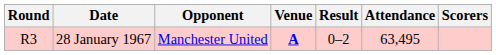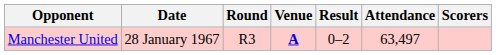 <table class="wikitable" style="font-size:100%; text-align:center">
 <tr>
+<th>Opponent</th>
+<th>Date</th>
 <th>Round</th>
-<th>Date</th>
-<th>Opponent</th>
 <th>Venue</th>
 <th>Result</th>
 <th>Attendance</th>
 <th>Scorers</th>
 </tr>
 <tr style="background-color: #FFCCCC;">
+<td><a href='#'>Manchester United</a></td>
+<td>28 January 1967</td>
 <td>R3</td>
-<td>28 January 1967</td>
-<td><a href='#'>Manchester United</a></td>
 <td><strong><a href='#'>A</a></strong></td>
 <td>0–2</td>
-<td>63,495</td>
+<td>63,497</td>
 <td></td>
 </tr>
 </table>
